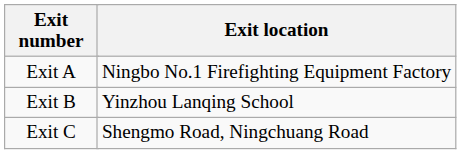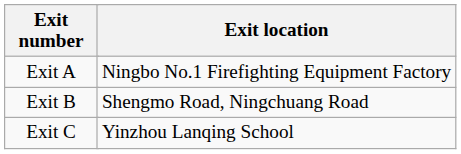 <table class="wikitable">
 <tr>
 <th style="width:70px" colspan="2">Exit number</th>
 <th>Exit location</th>
 </tr>
 <tr>
 <td align="center" colspan="2">Exit A</td>
 <td>Ningbo No.1 Firefighting Equipment Factory</td>
 </tr>
 <tr>
 <td align="center" colspan="2">Exit B</td>
-<td>Yinzhou Lanqing School</td>
+<td>Shengmo Road, Ningchuang Road</td>
 </tr>
 <tr>
 <td align="center" colspan="2">Exit C</td>
-<td>Shengmo Road, Ningchuang Road</td>
+<td>Yinzhou Lanqing School</td>
 </tr>
 </table>
